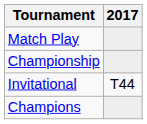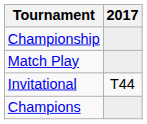 <table class="wikitable" style="text-align:center;">
 <tr>
 <th>Tournament</th>
 <th>2017</th>
 </tr>
 <tr>
-<td align="left"><a href='#'>Match Play</a></td>
+<td align="left"><a href='#'>Championship</a></td>
 <td style="background:#eeeeee;"></td>
 </tr>
 <tr>
-<td align="left"><a href='#'>Championship</a></td>
+<td align="left"><a href='#'>Match Play</a></td>
 <td style="background:#eeeeee;"></td>
 </tr>
 <tr>
 <td align="left"><a href='#'>Invitational</a></td>
 <td>T44</td>
 </tr>
 <tr>
 <td align="left"><a href='#'>Champions</a></td>
 <td style="background:#eeeeee;"></td>
 </tr>
 </table>
